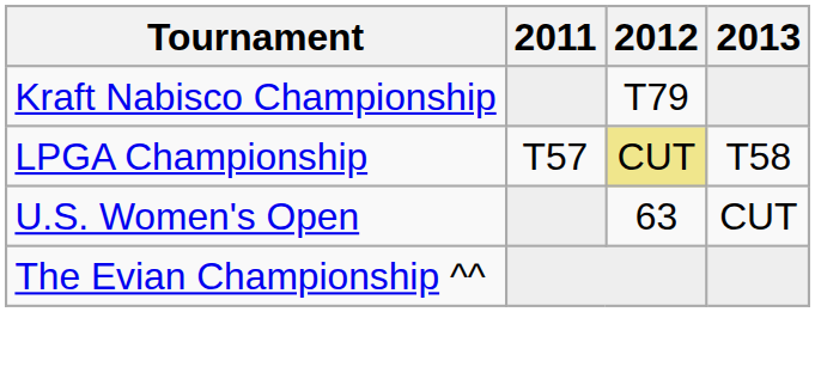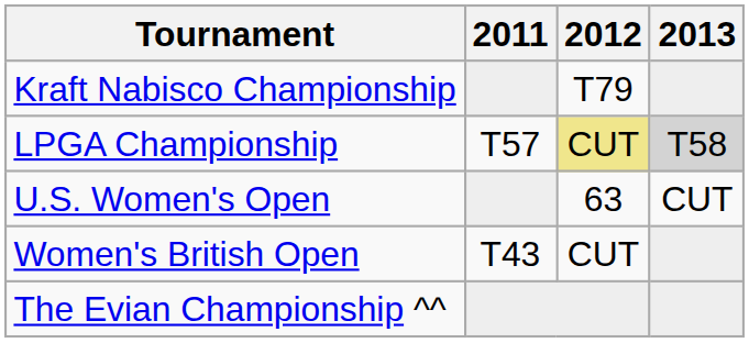 <table class="wikitable" style="font-size:95%;text-align:center;">
 <tr>
 <th>Tournament</th>
 <th>2011</th>
 <th>2012</th>
 <th>2013</th>
 </tr>
 <tr>
 <td align=left><a href='#'>Kraft Nabisco Championship</a></td>
 <td style="background:#eeeeee;"></td>
 <td>T79</td>
 <td style="background:#eeeeee;"></td>
 </tr>
 <tr>
 <td align=left><a href='#'>LPGA Championship</a></td>
 <td>T57</td>
 <td style="background: khaki;">CUT</td>
-<td>T58</td>
+<td style="background: lightgrey;">T58</td>
 </tr>
 <tr>
 <td align=left><a href='#'>U.S. Women's Open</a></td>
 <td style="background:#eeeeee;"></td>
 <td>63</td>
 <td>CUT</td>
 </tr>
 <tr>
+<td align=left><a href='#'>Women's British Open</a></td>
+<td>T43</td>
+<td>CUT</td>
+<td style="background:#eeeeee;"></td>
+</tr>
+<tr>
 <td align=left><a href='#'>The Evian Championship</a> ^^</td>
 <td style="background:#eeeeee;" colspan=2></td>
 <td style="background:#eeeeee;"></td>
 </tr>
 </table>
